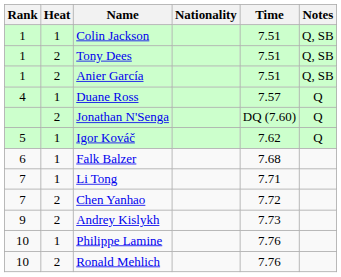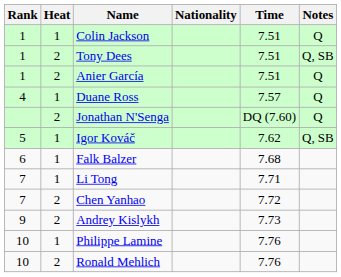 <table class="wikitable sortable" style="text-align:center">
 <tr>
 <th>Rank</th>
 <th>Heat</th>
 <th>Name</th>
 <th>Nationality</th>
 <th>Time</th>
 <th>Notes</th>
 </tr>
 <tr bgcolor=ccffcc>
 <td>1</td>
 <td>1</td>
 <td align="left"><a href='#'>Colin Jackson</a></td>
 <td align=left></td>
 <td>7.51</td>
-<td>Q, SB</td>
+<td>Q</td>
 </tr>
 <tr bgcolor=ccffcc>
 <td>1</td>
 <td>2</td>
 <td align="left"><a href='#'>Tony Dees</a></td>
 <td align=left></td>
 <td>7.51</td>
 <td>Q, SB</td>
 </tr>
 <tr bgcolor=ccffcc>
 <td>1</td>
 <td>2</td>
 <td align="left"><a href='#'>Anier García</a></td>
 <td align=left></td>
 <td>7.51</td>
-<td>Q, SB</td>
+<td>Q</td>
 </tr>
 <tr bgcolor=ccffcc>
 <td>4</td>
 <td>1</td>
 <td align="left"><a href='#'>Duane Ross</a></td>
 <td align=left></td>
 <td>7.57</td>
 <td>Q</td>
 </tr>
 <tr bgcolor=ccffcc>
 <td></td>
 <td>2</td>
 <td align="left"><a href='#'>Jonathan N'Senga</a></td>
 <td align=left></td>
 <td>DQ (7.60)</td>
 <td>Q</td>
 </tr>
 <tr bgcolor=ccffcc>
 <td>5</td>
 <td>1</td>
 <td align="left"><a href='#'>Igor Kováč</a></td>
 <td align=left></td>
 <td>7.62</td>
-<td>Q</td>
+<td>Q, SB</td>
 </tr>
 <tr>
 <td>6</td>
 <td>1</td>
 <td align="left"><a href='#'>Falk Balzer</a></td>
 <td align=left></td>
 <td>7.68</td>
 <td></td>
 </tr>
 <tr>
 <td>7</td>
 <td>1</td>
 <td align="left"><a href='#'>Li Tong</a></td>
 <td align=left></td>
 <td>7.71</td>
 <td></td>
 </tr>
 <tr>
 <td>7</td>
 <td>2</td>
 <td align="left"><a href='#'>Chen Yanhao</a></td>
 <td align=left></td>
 <td>7.72</td>
 <td></td>
 </tr>
 <tr>
 <td>9</td>
 <td>2</td>
 <td align="left"><a href='#'>Andrey Kislykh</a></td>
 <td align=left></td>
 <td>7.73</td>
 <td></td>
 </tr>
 <tr>
 <td>10</td>
 <td>1</td>
 <td align="left"><a href='#'>Philippe Lamine</a></td>
 <td align=left></td>
 <td>7.76</td>
 <td></td>
 </tr>
 <tr>
 <td>10</td>
 <td>2</td>
 <td align="left"><a href='#'>Ronald Mehlich</a></td>
 <td align=left></td>
 <td>7.76</td>
 <td></td>
 </tr>
 </table>
